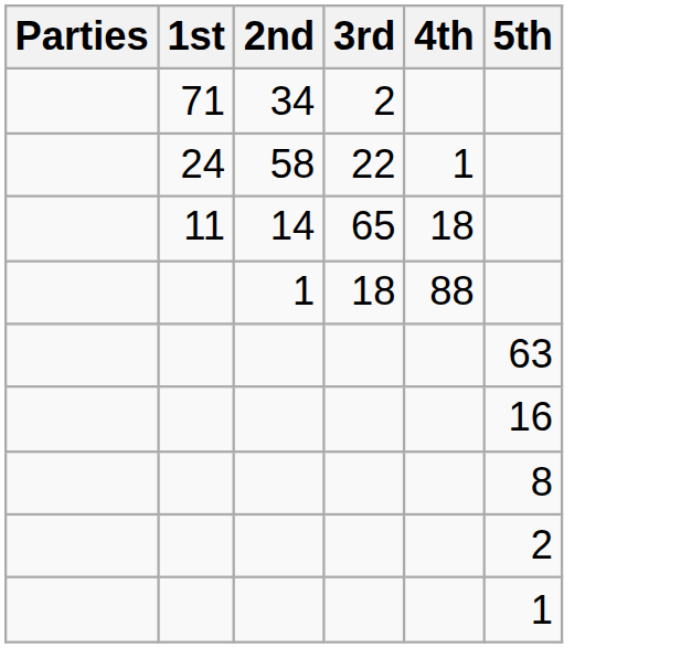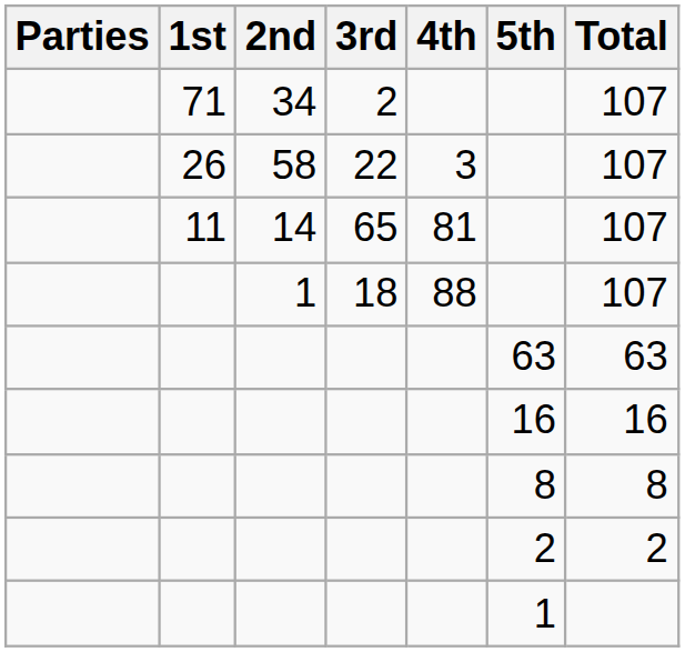 <table class="wikitable" style="text-align:right;">
 <tr>
 <th style="text-align:left;">Parties</th>
 <th>1st</th>
 <th>2nd</th>
 <th>3rd</th>
 <th>4th</th>
 <th>5th</th>
+<th>Total</th>
 </tr>
 <tr>
 <td style="text-align:left;"></td>
 <td>71</td>
 <td>34</td>
 <td>2</td>
 <td></td>
 <td></td>
+<td>107</td>
 </tr>
 <tr>
 <td style="text-align:left;"></td>
-<td>24</td>
+<td>26</td>
 <td>58</td>
 <td>22</td>
-<td>1</td>
+<td>3</td>
 <td></td>
+<td>107</td>
 </tr>
 <tr>
 <td style="text-align:left;"></td>
 <td>11</td>
 <td>14</td>
 <td>65</td>
-<td>18</td>
+<td>81</td>
 <td></td>
+<td>107</td>
 </tr>
 <tr>
 <td style="text-align:left;"></td>
 <td></td>
 <td>1</td>
 <td>18</td>
 <td>88</td>
 <td></td>
+<td>107</td>
 </tr>
 <tr>
 <td style="text-align:left;"></td>
 <td></td>
 <td></td>
 <td></td>
 <td></td>
+<td>63</td>
 <td>63</td>
 </tr>
 <tr>
 <td style="text-align:left;"></td>
 <td></td>
 <td></td>
 <td></td>
 <td></td>
 <td>16</td>
+<td>16</td>
 </tr>
 <tr>
 <td style="text-align:left;"></td>
 <td></td>
 <td></td>
 <td></td>
 <td></td>
+<td>8</td>
 <td>8</td>
 </tr>
 <tr>
 <td style="text-align:left;"></td>
 <td></td>
 <td></td>
 <td></td>
 <td></td>
 <td>2</td>
+<td>2</td>
 </tr>
 <tr>
 <td style="text-align:left;"></td>
 <td></td>
 <td></td>
 <td></td>
 <td></td>
 <td>1</td>
+<td></td>
 </tr>
 </table>
